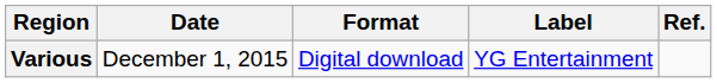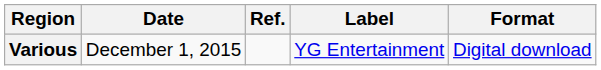 <table class="wikitable plainrowheaders">
 <tr>
 <th>Region</th>
 <th>Date</th>
+<th>Ref.</th>
+<th>Label</th>
 <th>Format</th>
-<th>Label</th>
-<th>Ref.</th>
 </tr>
 <tr>
 <th scope="row">Various</th>
 <td>December 1, 2015</td>
+<td align="center"></td>
+<td><a href='#'>YG Entertainment</a></td>
 <td><a href='#'>Digital download</a></td>
-<td><a href='#'>YG Entertainment</a></td>
-<td align="center"></td>
 </tr>
 </table>
